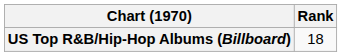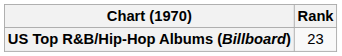 <table class="wikitable sortable plainrowheaders">
 <tr>
 <th align="left">Chart (1970)</th>
 <th style="text-align:center;">Rank</th>
 </tr>
 <tr>
 <th scope="row">US Top R&B/Hip-Hop Albums (<em>Billboard</em>)</th>
-<td style="text-align:center;">18</td>
+<td style="text-align:center;">23</td>
 </tr>
 </table>
